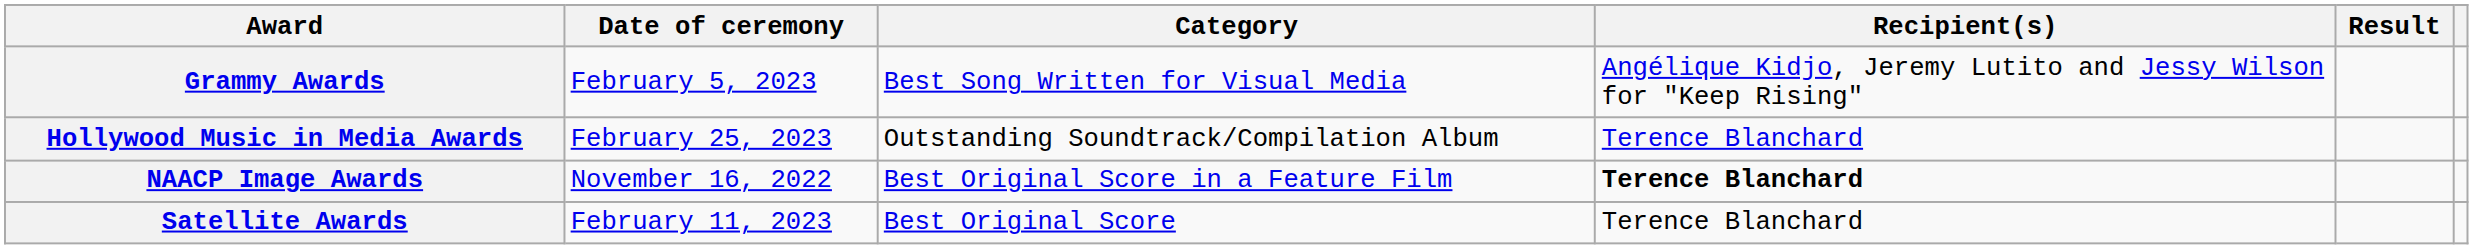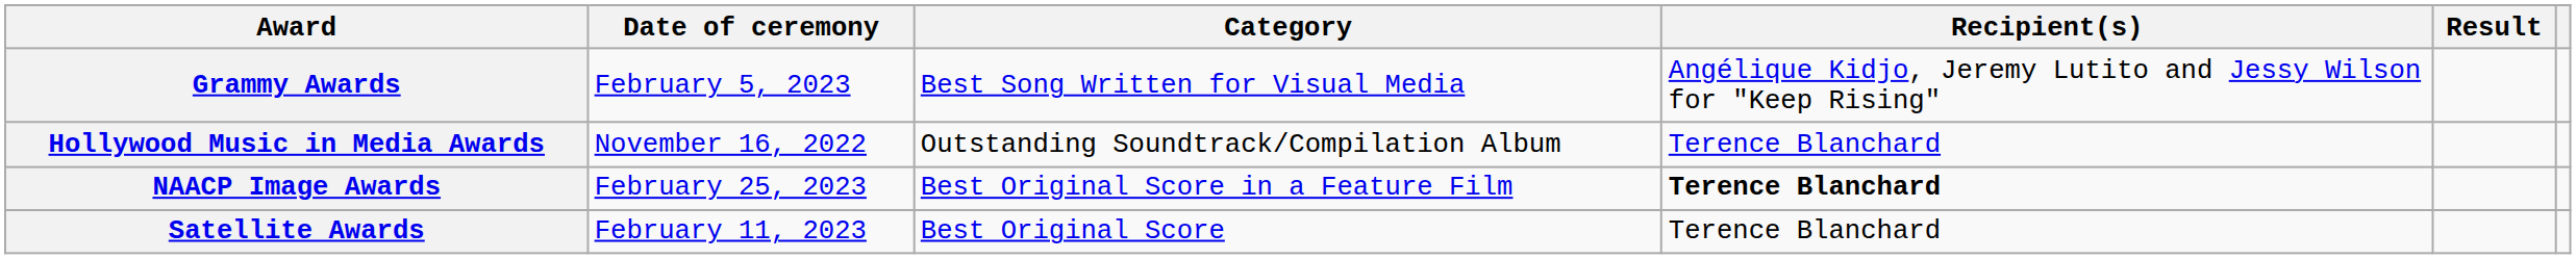 <table class="wikitable sortable plainrowheaders" style="width: 99%;">
 <tr>
 <th scope="col">Award</th>
 <th scope="col">Date of ceremony</th>
 <th scope="col">Category</th>
 <th scope="col" style="width:30%;">Recipient(s)</th>
 <th scope="col">Result</th>
 <th scope="col" class="unsortable"></th>
 </tr>
 <tr>
 <th scope="row"><a href='#'>Grammy Awards</a></th>
 <td><a href='#'>February 5, 2023</a></td>
 <td><a href='#'>Best Song Written for Visual Media</a></td>
 <td data-sort-value="Kidjo"><a href='#'>Angélique Kidjo</a>, Jeremy Lutito and <a href='#'>Jessy Wilson</a> for "Keep Rising"</td>
 <td></td>
 <td style="text-align:center;"></td>
 </tr>
 <tr>
 <th scope="row"><a href='#'>Hollywood Music in Media Awards</a></th>
-<td><a href='#'>February 25, 2023</a></td>
+<td><a href='#'>November 16, 2022</a></td>
 <td>Outstanding Soundtrack/Compilation Album</td>
 <td data-sort-value="Blanchard"><a href='#'>Terence Blanchard</a></td>
 <td></td>
 <td style="text-align:center;"></td>
 </tr>
 <tr>
 <th scope="row"><a href='#'>NAACP Image Awards</a></th>
-<td><a href='#'>November 16, 2022</a></td>
+<td><a href='#'>February 25, 2023</a></td>
 <td><a href='#'>Best Original Score in a Feature Film</a></td>
 <td><strong>Terence Blanchard</strong></td>
 <td></td>
 <td style="text-align:center;"></td>
 </tr>
 <tr>
 <th scope="row"><a href='#'>Satellite Awards</a></th>
 <td><a href='#'>February 11, 2023</a></td>
 <td><a href='#'>Best Original Score</a></td>
 <td>Terence Blanchard</td>
 <td></td>
 <td style="text-align:center;"></td>
 </tr>
 </table>
